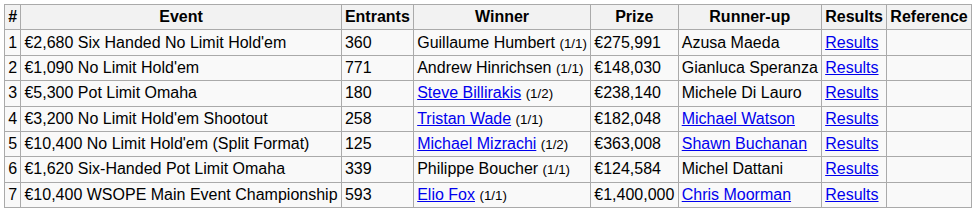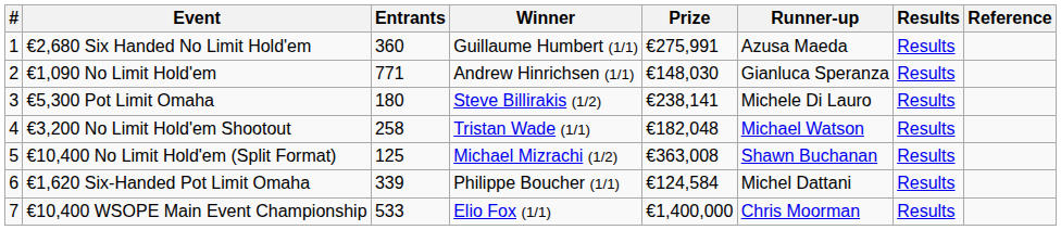 <table class="wikitable sortable">
 <tr>
 <th bgcolor="#FFEBAD">#</th>
 <th bgcolor="#FFEBAD">Event</th>
 <th bgcolor="#FFEBAD">Entrants</th>
 <th bgcolor="#FFEBAD">Winner</th>
 <th bgcolor="#FFEBAD">Prize</th>
 <th bgcolor="#FFEBAD">Runner-up</th>
 <th bgcolor="#FFEBAD">Results</th>
 <th bgcolor="#FFEBAD">Reference</th>
 </tr>
 <tr>
 <td>1</td>
 <td>€2,680 Six Handed No Limit Hold'em</td>
 <td>360</td>
 <td>Guillaume Humbert <small>(1/1)</small></td>
 <td>€275,991</td>
 <td>Azusa Maeda</td>
 <td><a href='#'>Results</a></td>
 <td></td>
 </tr>
 <tr>
 <td>2</td>
 <td>€1,090 No Limit Hold'em</td>
 <td>771</td>
 <td>Andrew Hinrichsen <small>(1/1)</small></td>
 <td>€148,030</td>
 <td>Gianluca Speranza</td>
 <td><a href='#'>Results</a></td>
 <td></td>
 </tr>
 <tr>
 <td>3</td>
 <td>€5,300 Pot Limit Omaha</td>
 <td>180</td>
 <td><a href='#'>Steve Billirakis</a> <small>(1/2)</small></td>
-<td>€238,140</td>
+<td>€238,141</td>
 <td>Michele Di Lauro</td>
 <td><a href='#'>Results</a></td>
 <td></td>
 </tr>
 <tr>
 <td>4</td>
 <td>€3,200 No Limit Hold'em Shootout</td>
 <td>258</td>
 <td><a href='#'>Tristan Wade</a> <small>(1/1)</small></td>
 <td>€182,048</td>
 <td><a href='#'>Michael Watson</a></td>
 <td><a href='#'>Results</a></td>
 <td></td>
 </tr>
 <tr>
 <td>5</td>
 <td>€10,400 No Limit Hold'em (Split Format)</td>
 <td>125</td>
 <td><a href='#'>Michael Mizrachi</a> <small>(1/2)</small></td>
 <td>€363,008</td>
 <td><a href='#'>Shawn Buchanan</a></td>
 <td><a href='#'>Results</a></td>
 <td></td>
 </tr>
 <tr>
 <td>6</td>
 <td>€1,620 Six-Handed Pot Limit Omaha</td>
 <td>339</td>
 <td>Philippe Boucher <small>(1/1)</small></td>
 <td>€124,584</td>
 <td>Michel Dattani</td>
 <td><a href='#'>Results</a></td>
 <td></td>
 </tr>
 <tr>
 <td>7</td>
 <td>€10,400 WSOPE Main Event Championship</td>
-<td>593</td>
+<td>533</td>
 <td><a href='#'>Elio Fox</a> <small>(1/1)</small></td>
 <td>€1,400,000</td>
 <td><a href='#'>Chris Moorman</a></td>
 <td><a href='#'>Results</a></td>
 <td></td>
 </tr>
 <tr>
 </tr>
 </table>
